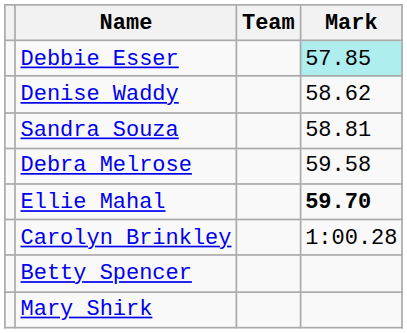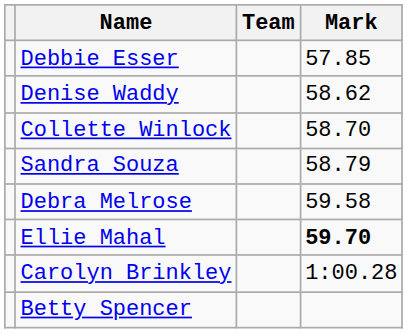 <table class=wikitable>
 <tr>
 <th></th>
 <th>Name</th>
 <th>Team</th>
 <th>Mark</th>
 </tr>
 <tr>
 <td></td>
 <td><a href='#'>Debbie Esser</a></td>
 <td></td>
-<td style="background: paleturquoise;">57.85</td>
+<td>57.85</td>
 </tr>
 <tr>
 <td></td>
 <td><a href='#'>Denise Waddy</a></td>
 <td></td>
 <td>58.62</td>
 </tr>
 <tr>
 <td></td>
+<td><a href='#'>Collette Winlock</a></td>
+<td></td>
+<td>58.70</td>
+</tr>
+<tr>
+<td></td>
 <td><a href='#'>Sandra Souza</a></td>
 <td></td>
-<td>58.81</td>
+<td>58.79</td>
 </tr>
 <tr>
 <td></td>
 <td><a href='#'>Debra Melrose</a></td>
 <td></td>
 <td>59.58</td>
 </tr>
 <tr>
 <td></td>
 <td><a href='#'>Ellie Mahal</a></td>
 <td></td>
 <td><strong>59.70</strong></td>
 </tr>
 <tr>
 <td></td>
 <td><a href='#'>Carolyn Brinkley</a></td>
 <td></td>
 <td>1:00.28</td>
 </tr>
 <tr>
 <td></td>
 <td><a href='#'>Betty Spencer</a></td>
 <td></td>
 <td></td>
 </tr>
-<tr>
-<td></td>
-<td><a href='#'>Mary Shirk</a></td>
-<td></td>
-<td></td>
-</tr>
 </table>
